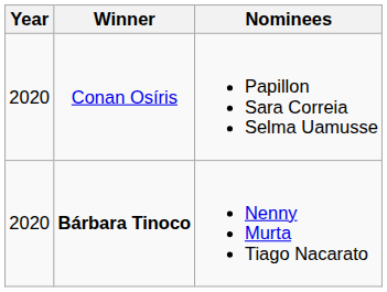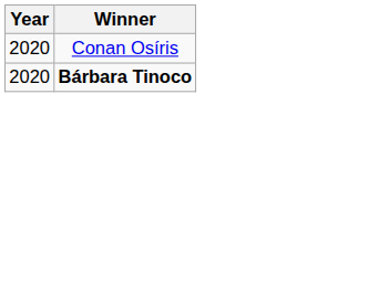 <table class="wikitable sortable">
 <tr>
 <th>Year</th>
 <th>Winner</th>
-<th>Nominees</th>
 </tr>
 <tr>
 <td align="center">2020</td>
 <td align="center"><a href='#'>Conan Osíris</a></td>
-<td><br><ul><li>Papillon</li><li>Sara Correia</li><li> Selma Uamusse</li></ul></td>
 </tr>
 <tr>
 <td align="center">2020</td>
 <td align="center"><strong>Bárbara Tinoco</strong></td>
-<td><br><ul><li><a href='#'>Nenny</a></li><li><a href='#'>Murta</a></li><li>Tiago Nacarato</li></ul></td>
 </tr>
 </table>
